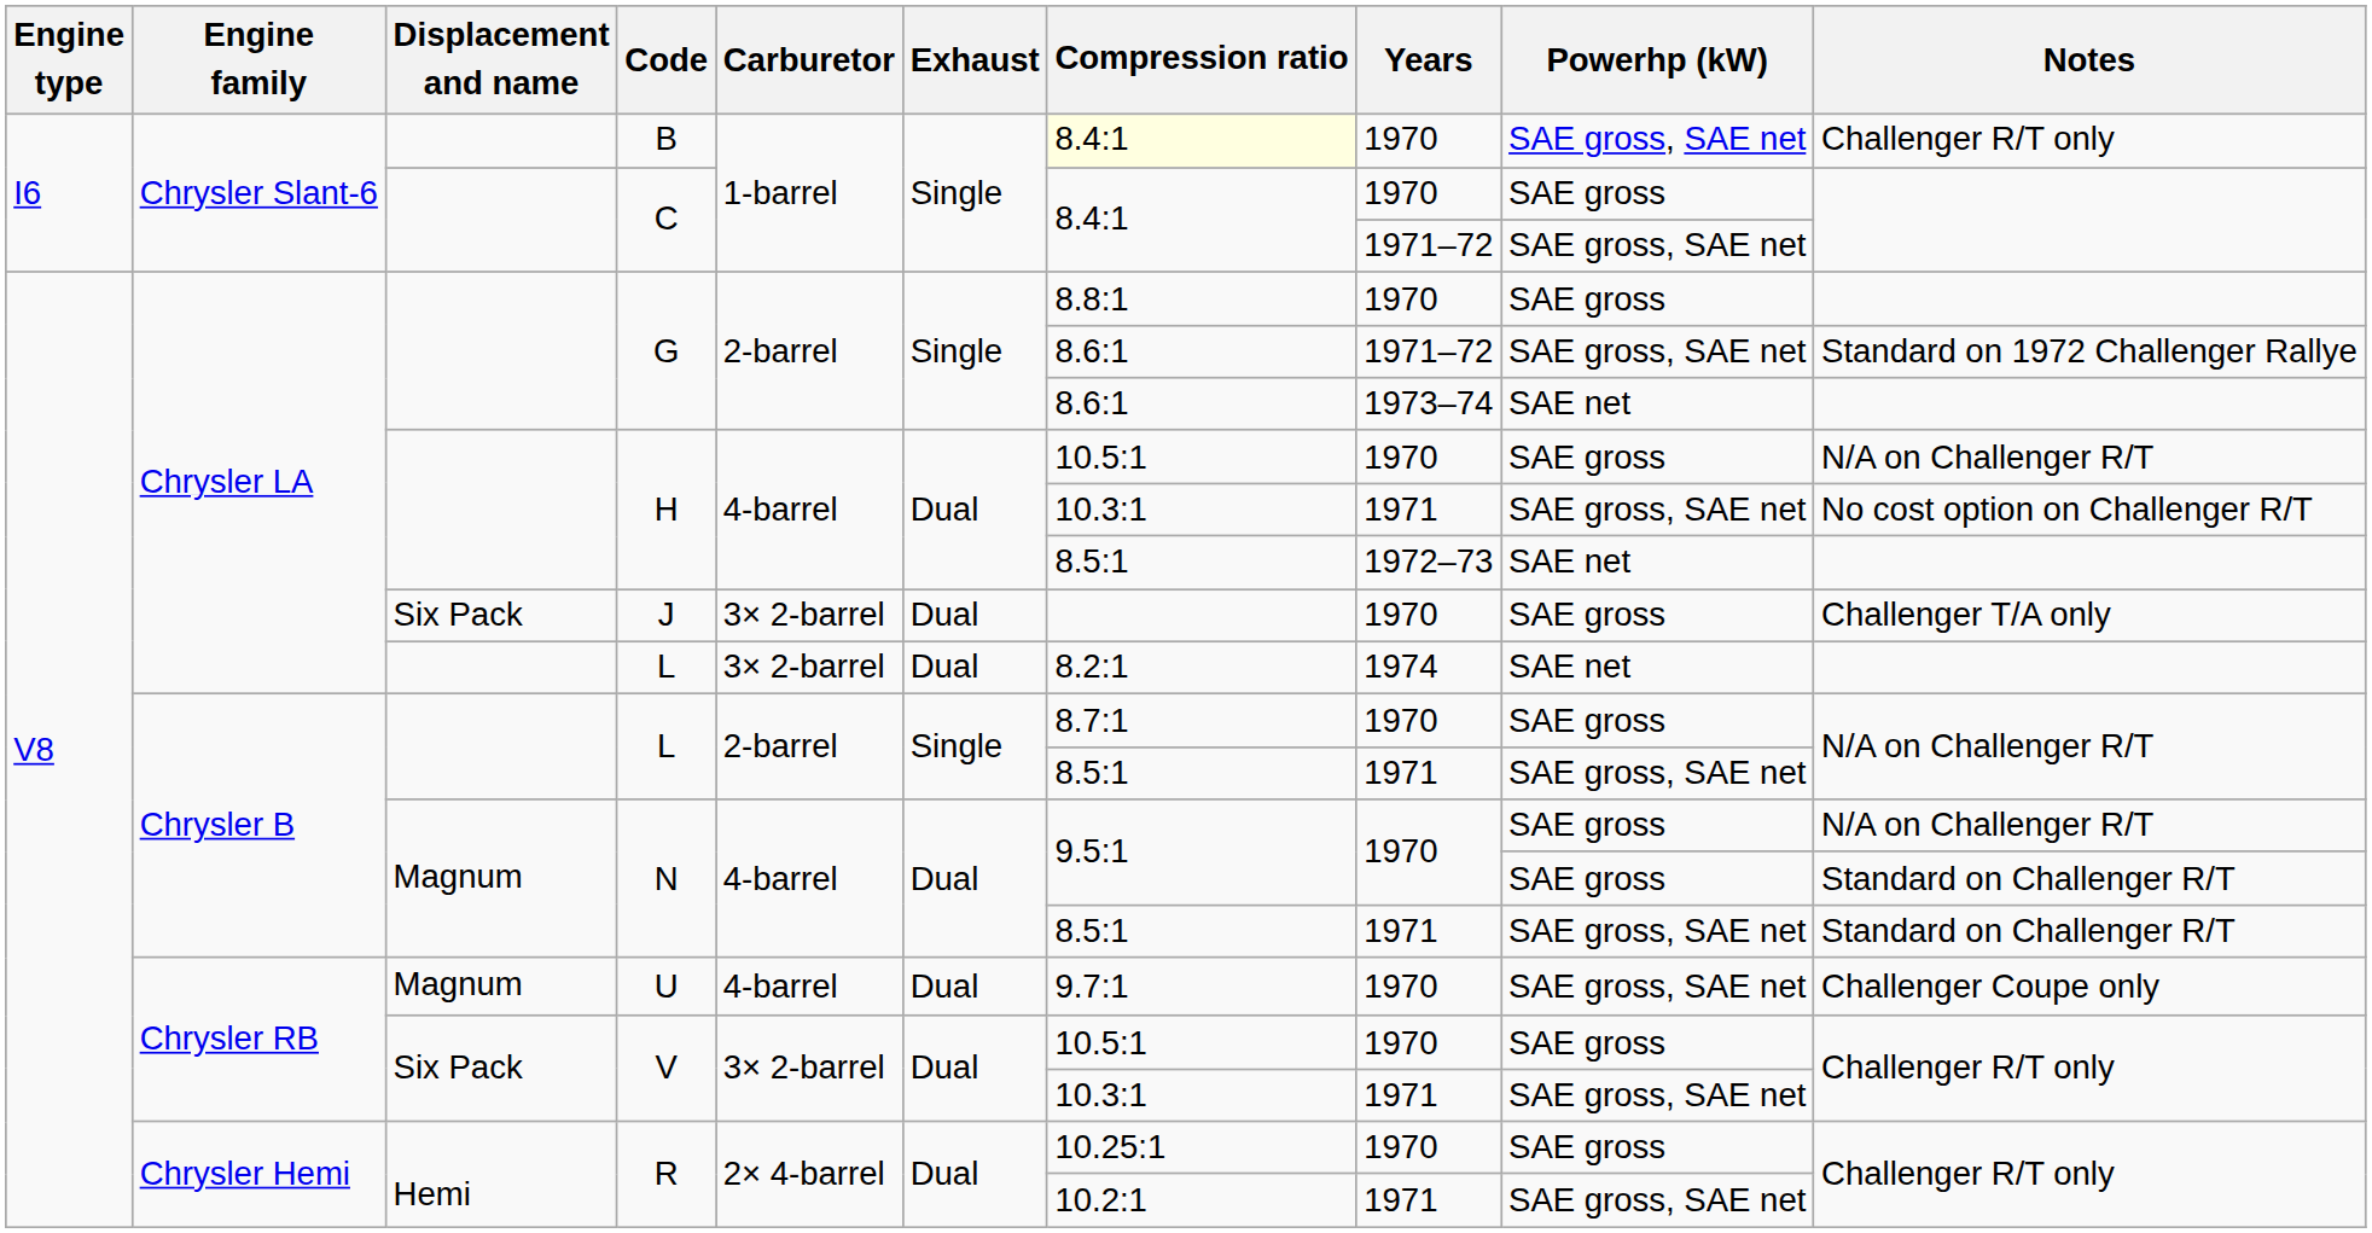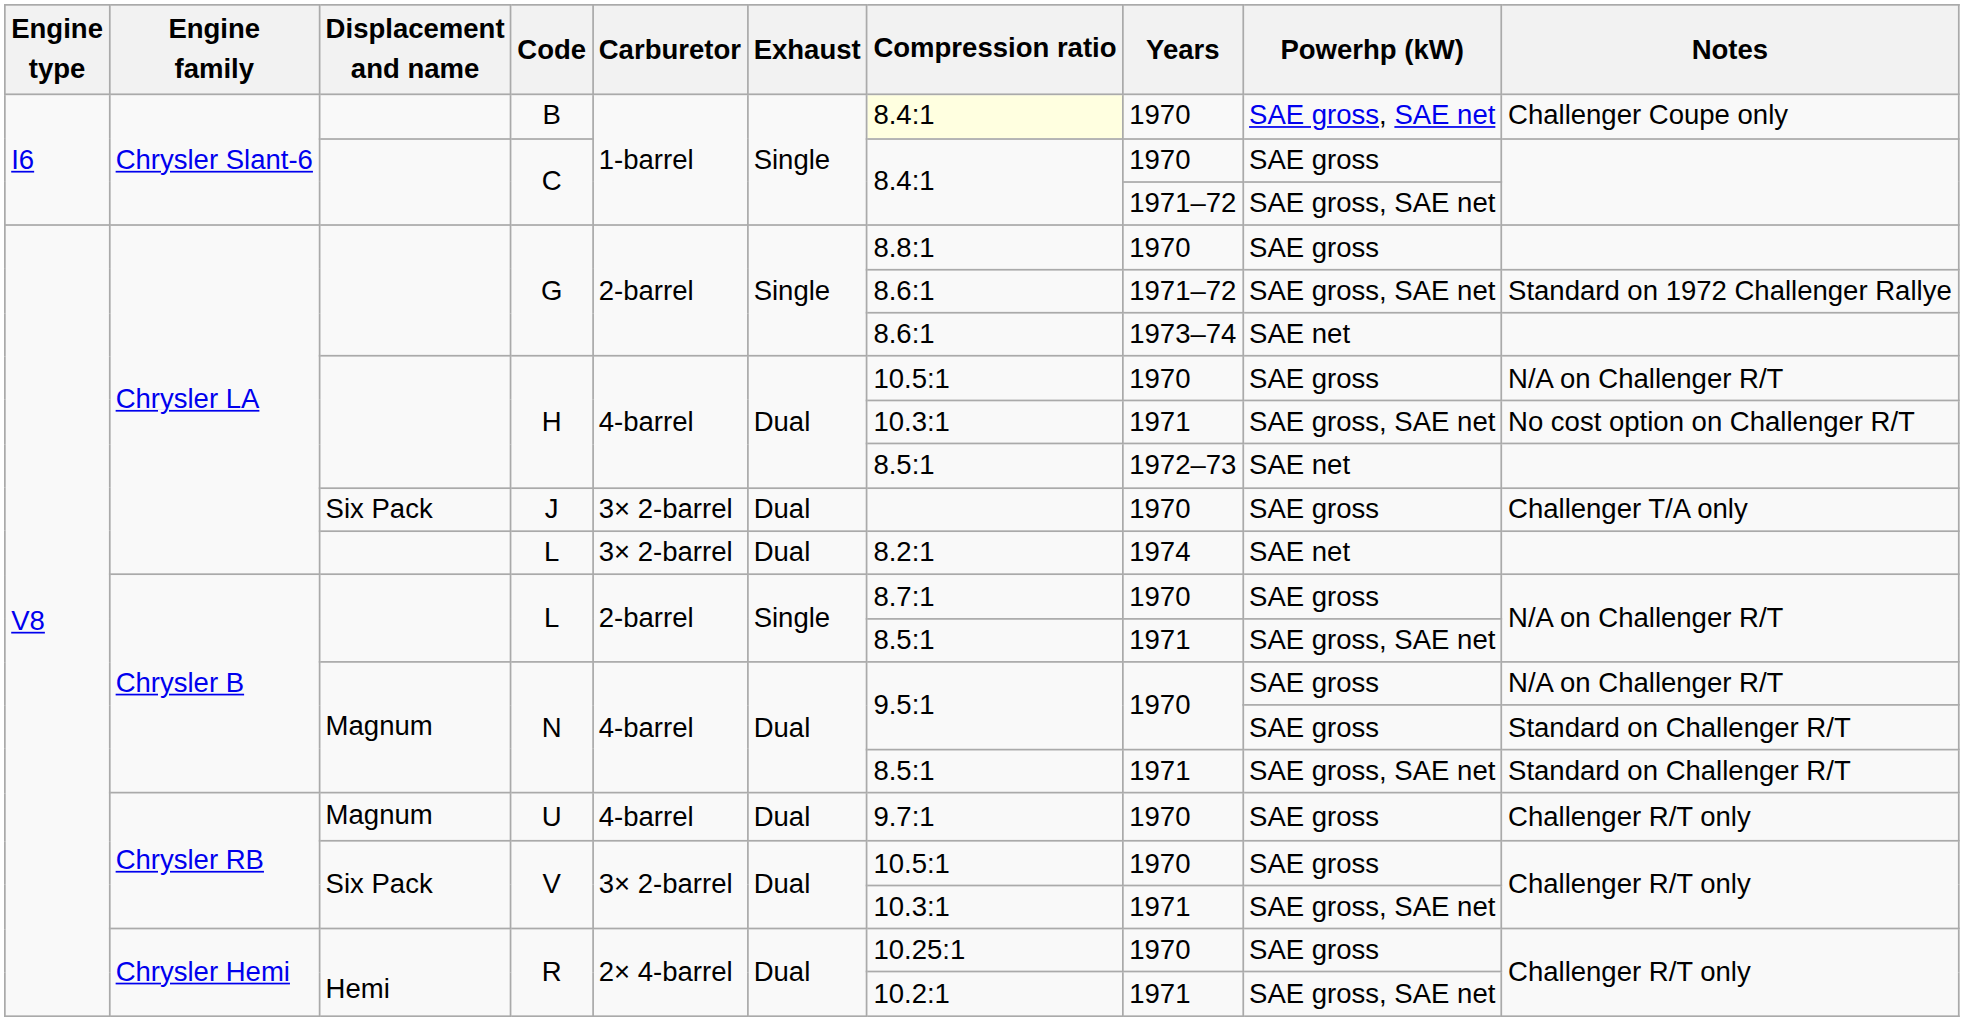 <table class="wikitable sortable">
 <tr>
 <th style="line-height:1.4em;">Engine<br>type</th>
 <th style="line-height:1.4em;">Engine<br>family</th>
 <th style="line-height:1.4em;">Displacement<br>and name</th>
 <th class="unsortable">Code</th>
 <th>Carburetor</th>
 <th>Exhaust</th>
 <th style="line-height:1.4em;">Compression ratio</th>
 <th>Years</th>
 <th>Powerhp (kW)</th>
 <th class="unsortable">Notes</th>
 </tr>
 <tr>
 <td rowspan= 3><a href='#'>I6</a></td>
 <td rowspan= 3><a href='#'>Chrysler Slant-6</a></td>
 <td></td>
 <td style="text-align:center;">B</td>
 <td rowspan= 3>1-barrel</td>
 <td rowspan= 3>Single</td>
 <td style="background: lightyellow;">8.4:1</td>
 <td>1970</td>
 <td> <a href='#'>SAE gross</a>,  <a href='#'>SAE net</a></td>
-<td>Challenger R/T only</td>
+<td>Challenger Coupe only</td>
 </tr>
 <tr>
 <td rowspan= 2></td>
 <td rowspan= 2 style="text-align:center;">C</td>
 <td rowspan= 2>8.4:1</td>
 <td>1970</td>
 <td> SAE gross</td>
 <td rowspan= 2></td>
 </tr>
 <tr>
 <td>1971–72</td>
 <td> SAE gross,  SAE net</td>
 </tr>
 <tr>
 <td rowspan=18><a href='#'>V8</a></td>
 <td rowspan= 8><a href='#'>Chrysler LA</a></td>
 <td rowspan= 3></td>
 <td rowspan= 3 style="text-align:center;">G</td>
 <td rowspan= 3>2-barrel</td>
 <td rowspan= 3>Single</td>
 <td>8.8:1</td>
 <td>1970</td>
 <td> SAE gross</td>
 <td></td>
 </tr>
 <tr>
 <td>8.6:1</td>
 <td>1971–72</td>
 <td> SAE gross,  SAE net</td>
 <td>Standard on 1972 Challenger Rallye</td>
 </tr>
 <tr>
 <td>8.6:1</td>
 <td>1973–74</td>
 <td> SAE net</td>
 <td></td>
 </tr>
 <tr>
 <td rowspan= 3></td>
 <td rowspan= 3 style="text-align:center;">H</td>
 <td rowspan= 3>4-barrel</td>
 <td rowspan= 3>Dual</td>
 <td>10.5:1</td>
 <td>1970</td>
 <td> SAE gross</td>
 <td>N/A on Challenger R/T</td>
 </tr>
 <tr>
 <td>10.3:1</td>
 <td>1971</td>
 <td> SAE gross,  SAE net</td>
 <td>No cost option on Challenger R/T</td>
 </tr>
 <tr>
 <td>8.5:1</td>
 <td>1972–73</td>
 <td> SAE net</td>
 <td></td>
 </tr>
 <tr>
 <td> Six Pack</td>
 <td style="text-align:center;">J</td>
 <td>3× 2-barrel</td>
 <td>Dual</td>
 <td></td>
 <td>1970</td>
 <td> SAE gross</td>
 <td>Challenger T/A only</td>
 </tr>
 <tr>
 <td></td>
 <td style="text-align:center;">L</td>
 <td>3× 2-barrel</td>
 <td>Dual</td>
 <td>8.2:1</td>
 <td>1974</td>
 <td> SAE net</td>
 <td></td>
 </tr>
 <tr>
 <td rowspan=5><a href='#'>Chrysler B</a></td>
 <td rowspan=2></td>
 <td rowspan=2 style="text-align:center;">L</td>
 <td rowspan=2>2-barrel</td>
 <td rowspan=2>Single</td>
 <td>8.7:1</td>
 <td>1970</td>
 <td> SAE gross</td>
 <td rowspan=2>N/A on Challenger R/T</td>
 </tr>
 <tr>
 <td>8.5:1</td>
 <td>1971</td>
 <td> SAE gross,  SAE net</td>
 </tr>
 <tr>
 <td rowspan=3 style="line-height:1.3em;"> Magnum</td>
 <td rowspan=3 style="text-align:center;">N</td>
 <td rowspan=3>4-barrel</td>
 <td rowspan=3>Dual</td>
 <td rowspan=2>9.5:1</td>
 <td rowspan=2>1970</td>
 <td> SAE gross</td>
 <td>N/A on Challenger R/T</td>
 </tr>
 <tr>
 <td> SAE gross</td>
 <td>Standard on Challenger R/T</td>
 </tr>
 <tr>
 <td>8.5:1</td>
 <td>1971</td>
 <td> SAE gross,  SAE net</td>
 <td>Standard on Challenger R/T</td>
 </tr>
 <tr>
 <td rowspan=3><a href='#'>Chrysler RB</a></td>
 <td style="line-height:1.3em;"> Magnum</td>
 <td style="text-align:center;">U</td>
 <td>4-barrel</td>
 <td>Dual</td>
 <td>9.7:1</td>
 <td>1970</td>
-<td> SAE gross,  SAE net</td>
-<td>Challenger Coupe only</td>
+<td> SAE gross</td>
+<td>Challenger R/T only</td>
 </tr>
 <tr>
 <td rowspan=2 style="line-height:1.3em;"> Six Pack</td>
 <td rowspan=2 style="text-align:center;">V</td>
 <td rowspan=2>3× 2-barrel</td>
 <td rowspan=2>Dual</td>
 <td>10.5:1</td>
 <td>1970</td>
 <td> SAE gross</td>
 <td rowspan=2>Challenger R/T only</td>
 </tr>
 <tr>
 <td>10.3:1</td>
 <td>1971</td>
 <td> SAE gross,  SAE net</td>
 </tr>
 <tr>
 <td rowspan=2 style="line-height:1.3em;"><a href='#'>Chrysler Hemi</a></td>
 <td rowspan=2 style="line-height:1.3em;"><br>Hemi</td>
 <td rowspan=2 style="text-align:center;">R</td>
 <td rowspan=2>2× 4-barrel</td>
 <td rowspan=2>Dual</td>
 <td>10.25:1</td>
 <td>1970</td>
 <td> SAE gross</td>
 <td rowspan=2>Challenger R/T only</td>
 </tr>
 <tr>
 <td>10.2:1</td>
 <td>1971</td>
 <td> SAE gross,  SAE net</td>
 </tr>
 </table>
